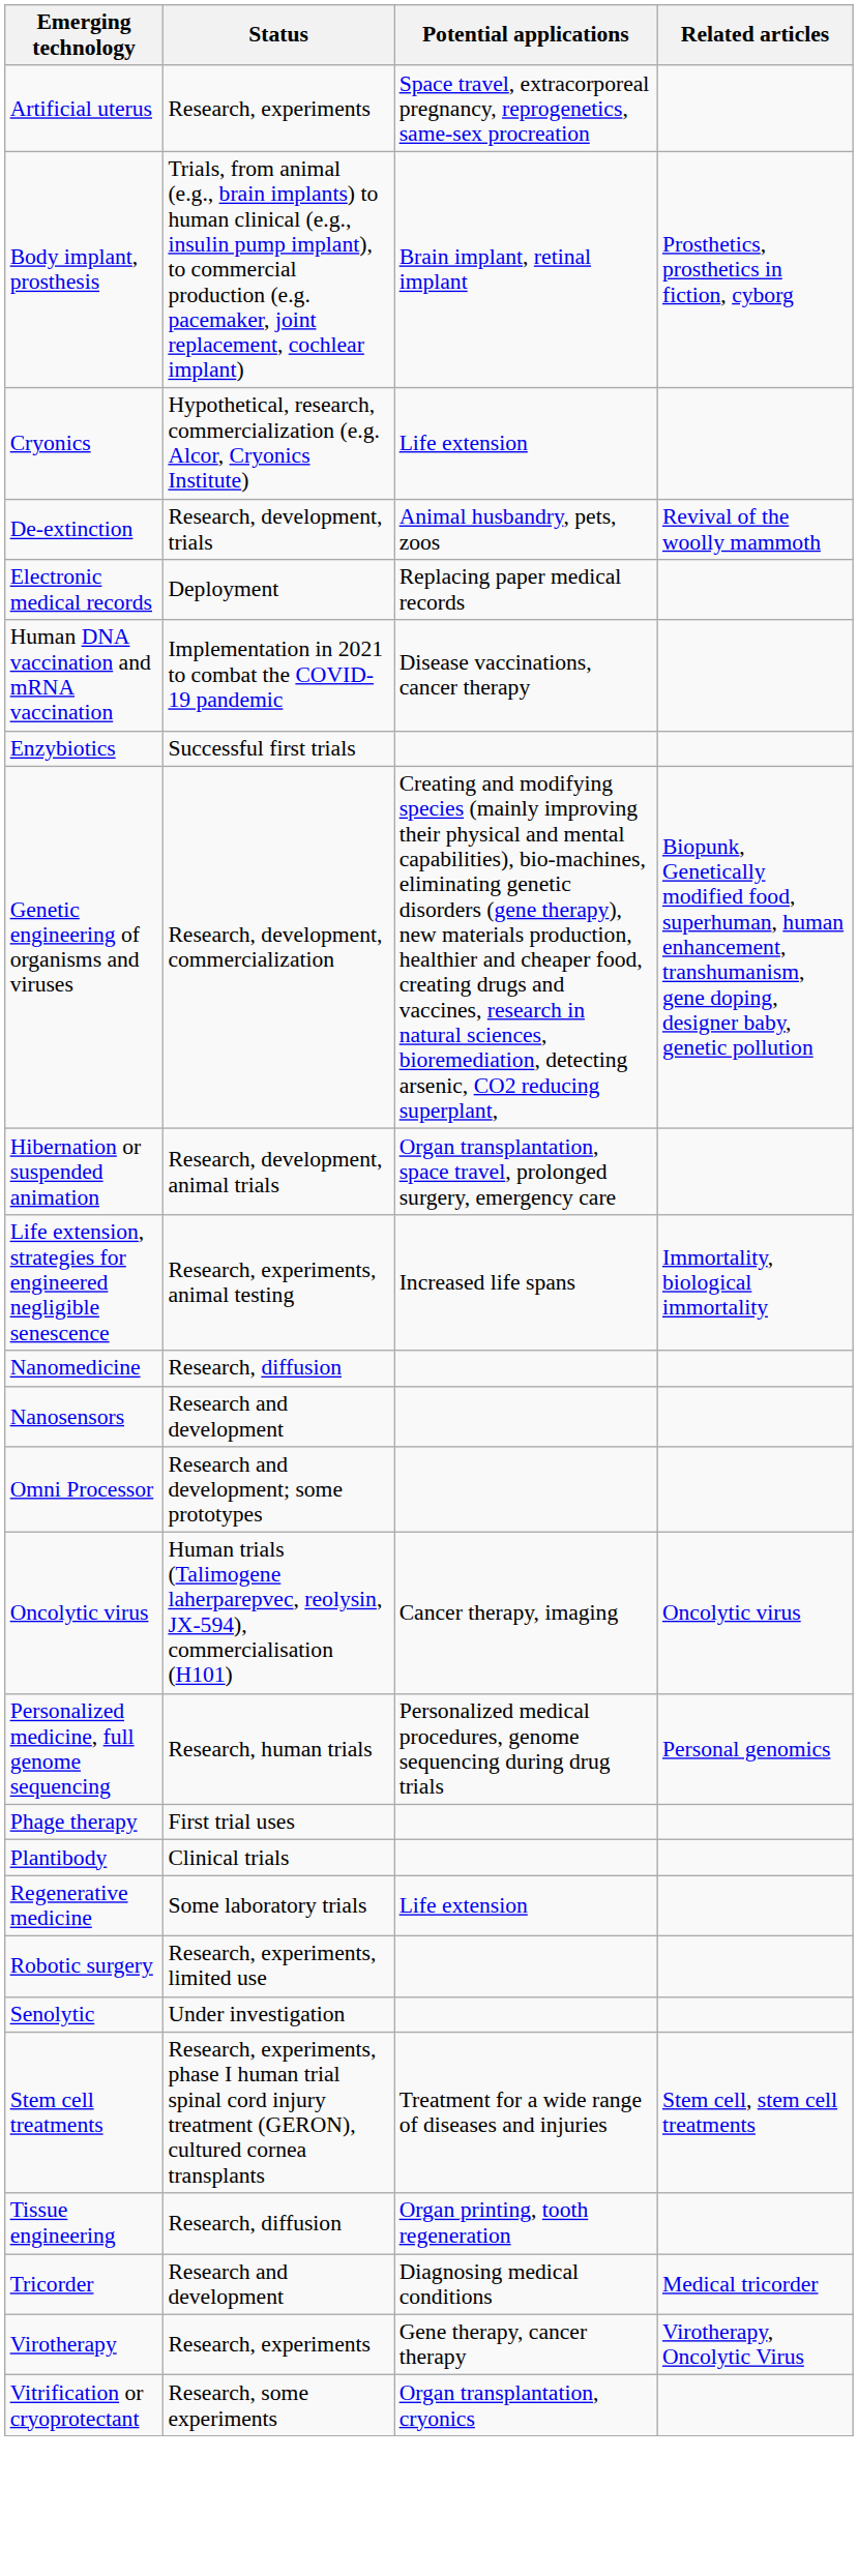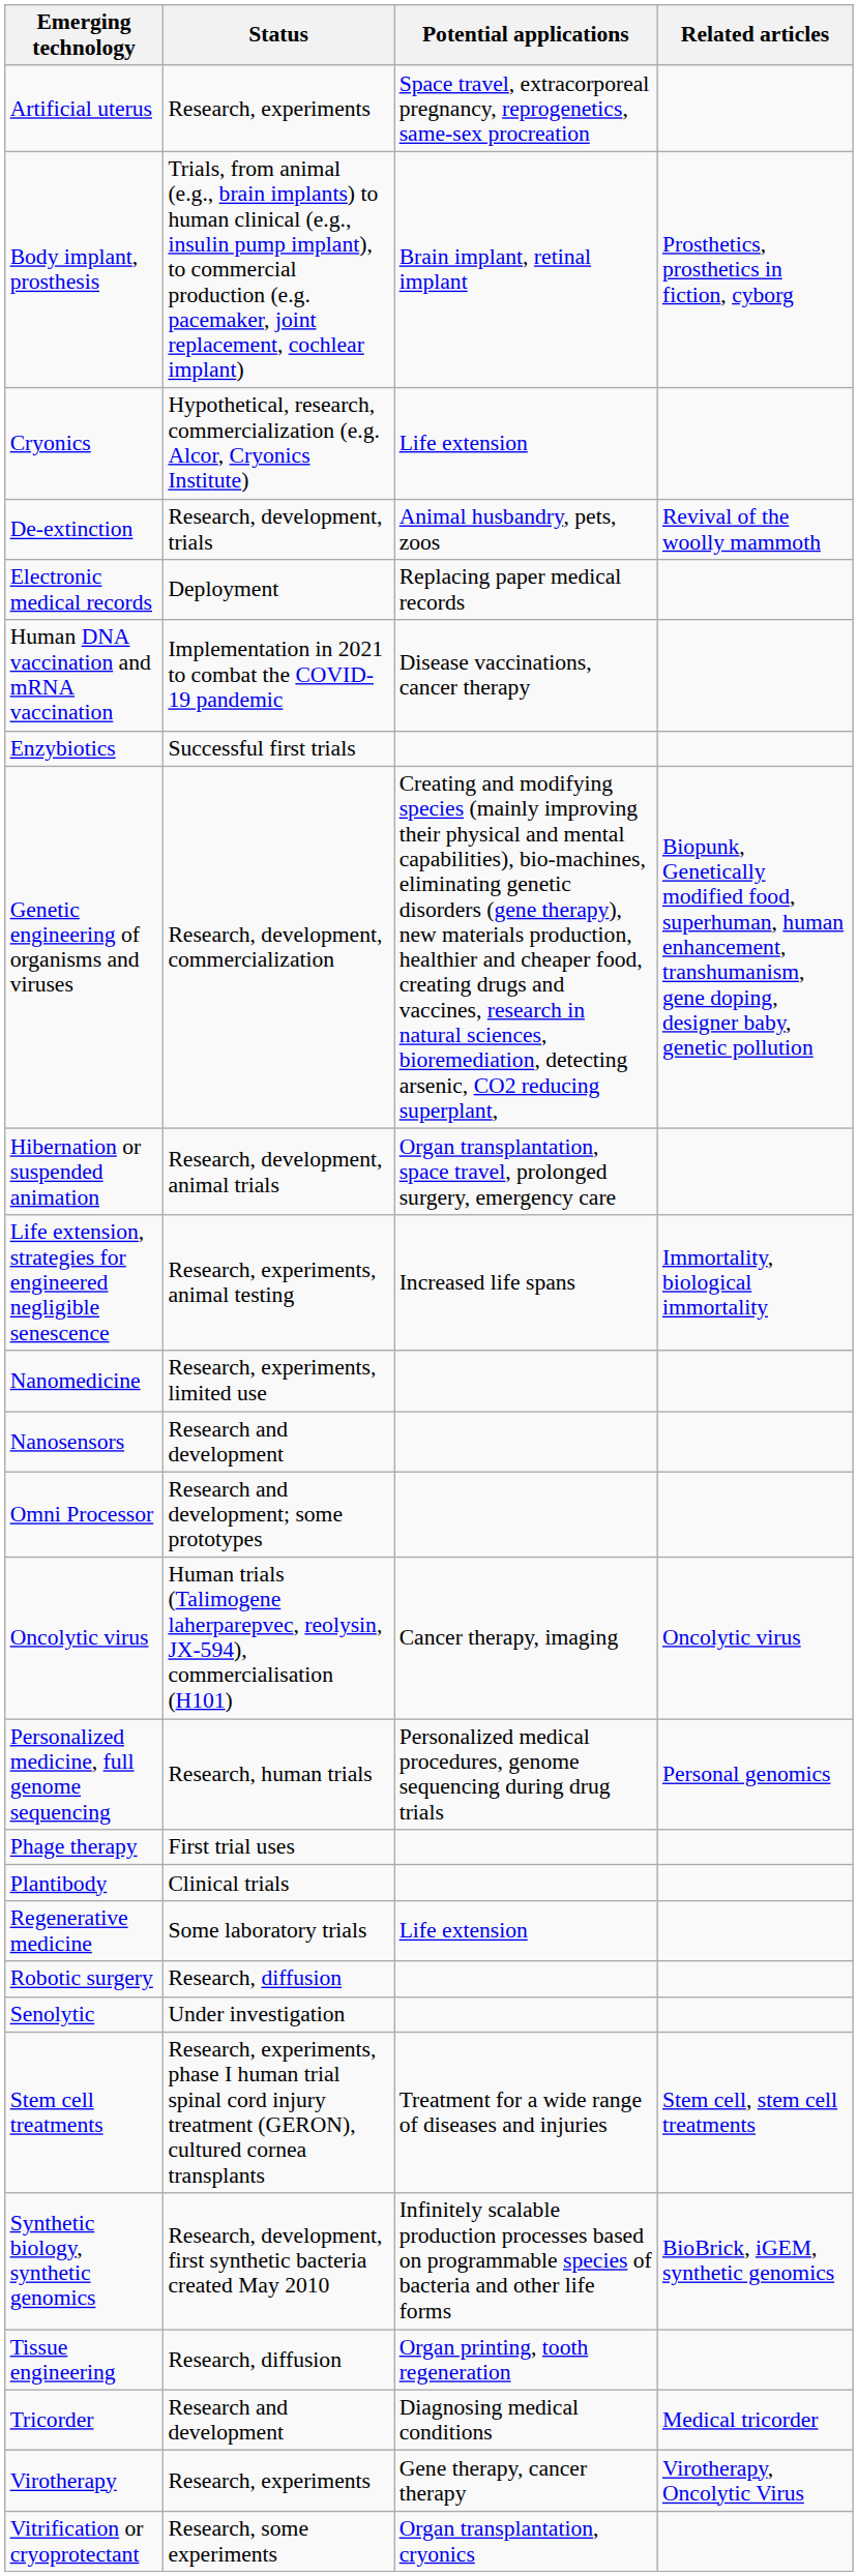 <table class="wikitable sortable">
 <tr>
 <th>Emerging technology</th>
 <th>Status</th>
 <th>Potential applications</th>
 <th>Related articles</th>
 </tr>
 <tr>
 <td><a href='#'>Artificial uterus</a></td>
 <td>Research, experiments</td>
 <td><a href='#'>Space travel</a>, extracorporeal pregnancy, <a href='#'>reprogenetics</a>, <a href='#'>same-sex procreation</a></td>
 <td></td>
 </tr>
 <tr>
 <td><a href='#'>Body implant</a>, <a href='#'>prosthesis</a></td>
 <td>Trials, from animal (e.g., <a href='#'>brain implants</a>) to human clinical (e.g., <a href='#'>insulin pump implant</a>), to commercial production (e.g. <a href='#'>pacemaker</a>, <a href='#'>joint replacement</a>, <a href='#'>cochlear implant</a>)</td>
 <td><a href='#'>Brain implant</a>, <a href='#'>retinal implant</a></td>
 <td><a href='#'>Prosthetics</a>, <a href='#'>prosthetics in fiction</a>, <a href='#'>cyborg</a></td>
 </tr>
 <tr>
 <td><a href='#'>Cryonics</a></td>
 <td>Hypothetical, research, commercialization (e.g. <a href='#'>Alcor</a>, <a href='#'>Cryonics Institute</a>)</td>
 <td><a href='#'>Life extension</a></td>
 <td></td>
 </tr>
 <tr>
 <td><a href='#'>De-extinction</a></td>
 <td>Research, development, trials</td>
 <td><a href='#'>Animal husbandry</a>, pets, zoos</td>
 <td><a href='#'>Revival of the woolly mammoth</a></td>
 </tr>
 <tr>
 <td><a href='#'>Electronic medical records</a></td>
 <td>Deployment</td>
 <td>Replacing paper medical records</td>
 <td></td>
 </tr>
 <tr>
 <td>Human <a href='#'>DNA vaccination</a> and <a href='#'>mRNA vaccination</a></td>
 <td>Implementation in 2021 to combat the <a href='#'>COVID-19 pandemic</a></td>
 <td>Disease vaccinations, cancer therapy</td>
 <td></td>
 </tr>
 <tr>
 <td><a href='#'>Enzybiotics</a></td>
 <td>Successful first trials</td>
 <td></td>
 <td></td>
 </tr>
 <tr>
 <td><a href='#'>Genetic engineering</a> of organisms and viruses</td>
 <td>Research, development, commercialization</td>
 <td>Creating and modifying <a href='#'>species</a> (mainly improving their physical and mental capabilities), bio-machines, eliminating genetic disorders (<a href='#'>gene therapy</a>), new materials production, healthier and cheaper food, creating drugs and vaccines, <a href='#'>research in natural sciences</a>, <a href='#'>bioremediation</a>, detecting arsenic, <a href='#'>CO2 reducing superplant</a>,</td>
 <td><a href='#'>Biopunk</a>, <a href='#'>Genetically modified food</a>, <a href='#'>superhuman</a>, <a href='#'>human enhancement</a>, <a href='#'>transhumanism</a>, <a href='#'>gene doping</a>, <a href='#'>designer baby</a>, <a href='#'>genetic pollution</a></td>
 </tr>
 <tr>
 <td><a href='#'>Hibernation</a> or <a href='#'>suspended animation</a></td>
 <td>Research, development, animal trials</td>
 <td><a href='#'>Organ transplantation</a>, <a href='#'>space travel</a>, prolonged surgery, emergency care</td>
 <td></td>
 </tr>
 <tr>
 <td><a href='#'>Life extension</a>, <a href='#'>strategies for engineered negligible senescence</a></td>
 <td>Research, experiments, animal testing</td>
 <td>Increased life spans</td>
 <td><a href='#'>Immortality</a>, <a href='#'>biological immortality</a></td>
 </tr>
 <tr>
 <td><a href='#'>Nanomedicine</a></td>
-<td>Research, <a href='#'>diffusion</a></td>
+<td>Research, experiments, limited use</td>
 <td></td>
 <td></td>
 </tr>
 <tr>
 <td><a href='#'>Nanosensors</a></td>
 <td>Research and development</td>
 <td></td>
 <td></td>
 </tr>
 <tr>
 <td><a href='#'>Omni Processor</a></td>
 <td>Research and development; some prototypes</td>
 <td></td>
 <td></td>
 </tr>
 <tr>
 <td><a href='#'>Oncolytic virus</a></td>
 <td>Human trials (<a href='#'>Talimogene laherparepvec</a>, <a href='#'>reolysin</a>, <a href='#'>JX-594</a>), commercialisation (<a href='#'>H101</a>)</td>
 <td>Cancer therapy, imaging</td>
 <td><a href='#'>Oncolytic virus</a></td>
 </tr>
 <tr>
 <td><a href='#'>Personalized medicine</a>, <a href='#'>full genome sequencing</a></td>
 <td>Research, human trials</td>
 <td>Personalized medical procedures, genome sequencing during drug trials</td>
 <td><a href='#'>Personal genomics</a></td>
 </tr>
 <tr>
 <td><a href='#'>Phage therapy</a></td>
 <td>First trial uses</td>
 <td></td>
 <td></td>
 </tr>
 <tr>
 <td><a href='#'>Plantibody</a></td>
 <td>Clinical trials</td>
 <td></td>
 <td></td>
 </tr>
 <tr>
 <td><a href='#'>Regenerative medicine</a></td>
 <td>Some laboratory trials</td>
 <td><a href='#'>Life extension</a></td>
 <td></td>
 </tr>
 <tr>
 <td><a href='#'>Robotic surgery</a></td>
-<td>Research, experiments, limited use</td>
+<td>Research, <a href='#'>diffusion</a></td>
 <td></td>
 <td></td>
 </tr>
 <tr>
 <td><a href='#'>Senolytic</a></td>
 <td>Under investigation</td>
 <td></td>
 <td></td>
 </tr>
 <tr>
 <td><a href='#'>Stem cell treatments</a></td>
 <td>Research, experiments, phase I human trial spinal cord injury treatment (GERON), cultured cornea transplants</td>
 <td>Treatment for a wide range of diseases and injuries</td>
 <td><a href='#'>Stem cell</a>, <a href='#'>stem cell treatments</a></td>
+</tr>
+<tr>
+<td><a href='#'>Synthetic biology</a>, <a href='#'>synthetic genomics</a></td>
+<td>Research, development, first synthetic bacteria created May 2010</td>
+<td>Infinitely scalable production processes based on programmable <a href='#'>species</a> of bacteria and other life forms</td>
+<td><a href='#'>BioBrick</a>, <a href='#'>iGEM</a>, <a href='#'>synthetic genomics</a></td>
 </tr>
 <tr>
 <td><a href='#'>Tissue engineering</a></td>
 <td>Research, diffusion</td>
 <td><a href='#'>Organ printing</a>, <a href='#'>tooth regeneration</a></td>
 <td></td>
 </tr>
 <tr>
 <td><a href='#'>Tricorder</a></td>
 <td>Research and development</td>
 <td>Diagnosing medical conditions</td>
 <td><a href='#'>Medical tricorder</a></td>
 </tr>
 <tr>
 <td><a href='#'>Virotherapy</a></td>
 <td>Research, experiments</td>
 <td>Gene therapy, cancer therapy</td>
 <td><a href='#'>Virotherapy</a>, <a href='#'>Oncolytic Virus</a></td>
 </tr>
 <tr>
 <td><a href='#'>Vitrification</a> or <a href='#'>cryoprotectant</a></td>
 <td>Research, some experiments</td>
 <td><a href='#'>Organ transplantation</a>, <a href='#'>cryonics</a></td>
 <td></td>
 </tr>
 </table>
